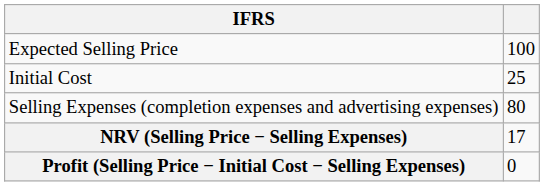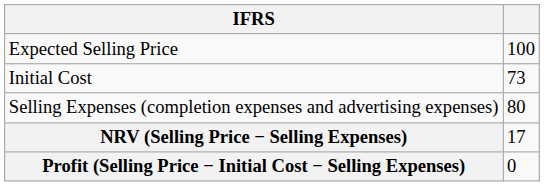 <table class="wikitable">
 <tr>
 <th>IFRS</th>
 <th></th>
 </tr>
 <tr>
 <td>Expected Selling Price</td>
 <td>100</td>
 </tr>
 <tr>
 <td>Initial Cost</td>
-<td>25</td>
+<td>73</td>
 </tr>
 <tr>
 <td>Selling Expenses (completion expenses and advertising expenses)</td>
 <td>80</td>
 </tr>
 <tr>
 <th>NRV (Selling Price − Selling Expenses)</th>
 <td>17</td>
 </tr>
 <tr>
 <th>Profit (Selling Price − Initial Cost − Selling Expenses)</th>
 <td>0</td>
 </tr>
 </table>
